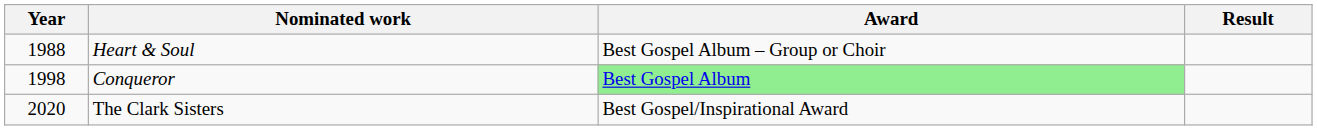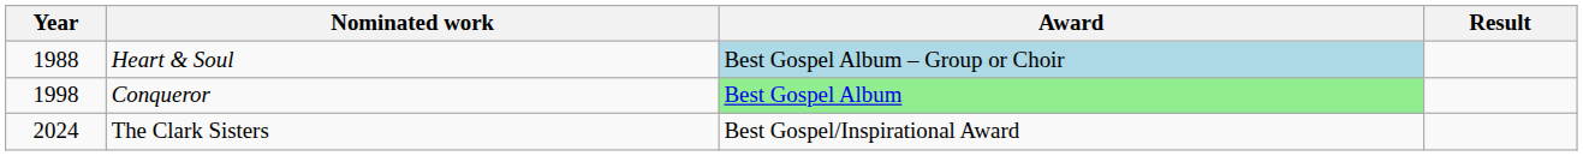 <table class="wikitable" style="width:70%;">
 <tr>
 <th style="width:3%;">Year</th>
 <th style="width:20%;">Nominated work</th>
 <th style="width:23%;">Award</th>
 <th style="width:5%;">Result</th>
 </tr>
 <tr>
 <td align="center">1988</td>
 <td><em>Heart & Soul</em></td>
-<td>Best Gospel Album – Group or Choir</td>
+<td style="background: lightblue;">Best Gospel Album – Group or Choir</td>
 <td></td>
 </tr>
 <tr>
 <td align="center">1998</td>
 <td><em>Conqueror</em></td>
 <td style="background: lightgreen;"><a href='#'>Best Gospel Album</a></td>
 <td></td>
 </tr>
 <tr>
-<td align="center">2020</td>
+<td align="center">2024</td>
 <td>The Clark Sisters</td>
 <td>Best Gospel/Inspirational Award</td>
 <td></td>
 </tr>
 </table>
